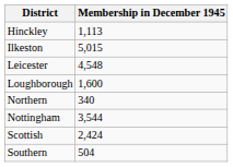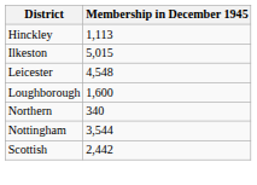 <table class="wikitable sortable">
 <tr>
 <th>District</th>
 <th>Membership in December 1945</th>
 </tr>
 <tr>
 <td>Hinckley</td>
 <td>1,113</td>
 </tr>
 <tr>
 <td>Ilkeston</td>
 <td>5,015</td>
 </tr>
 <tr>
 <td>Leicester</td>
 <td>4,548</td>
 </tr>
 <tr>
 <td>Loughborough</td>
 <td>1,600</td>
 </tr>
 <tr>
 <td>Northern</td>
 <td>340</td>
 </tr>
 <tr>
 <td>Nottingham</td>
 <td>3,544</td>
 </tr>
 <tr>
 <td>Scottish</td>
-<td>2,424</td>
-</tr>
-<tr>
-<td>Southern</td>
-<td>504</td>
+<td>2,442</td>
 </tr>
 </table>
